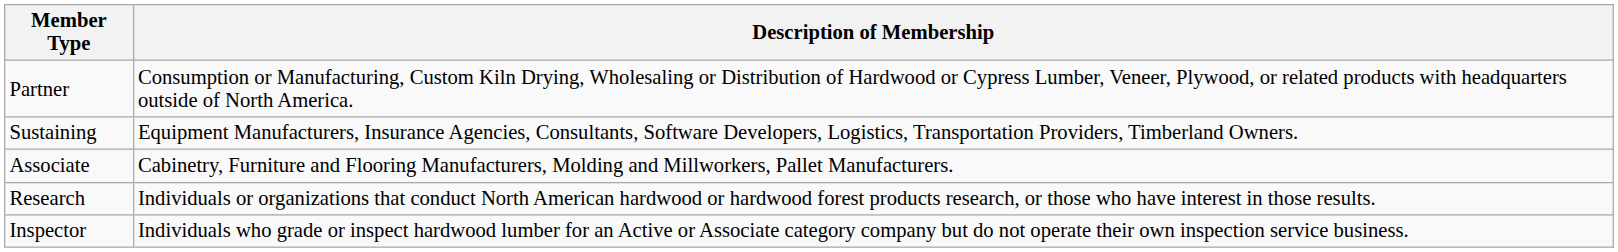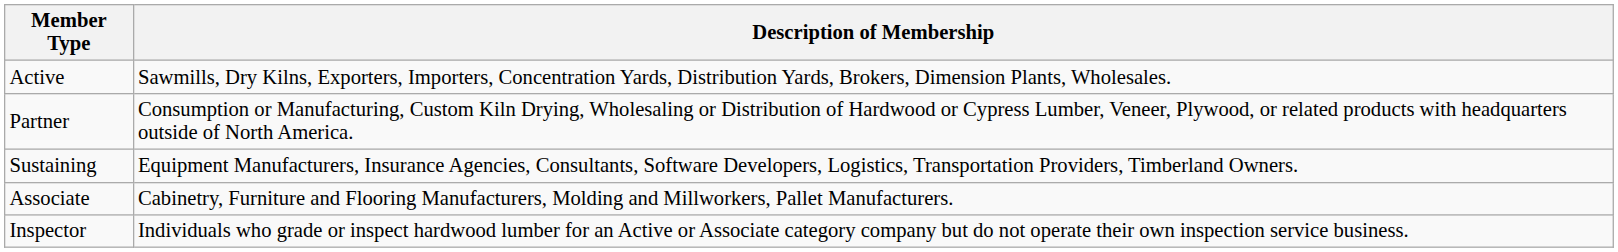 <table class="wikitable">
 <tr>
 <th>Member Type</th>
 <th>Description of Membership</th>
+</tr>
+<tr>
+<td>Active</td>
+<td>Sawmills, Dry Kilns, Exporters, Importers, Concentration Yards, Distribution Yards, Brokers, Dimension Plants, Wholesales.</td>
 </tr>
 <tr>
 <td>Partner</td>
 <td>Consumption or Manufacturing, Custom Kiln Drying, Wholesaling or Distribution of Hardwood or Cypress Lumber, Veneer, Plywood, or related products with headquarters outside of North America.</td>
 </tr>
 <tr>
 <td>Sustaining</td>
 <td>Equipment Manufacturers, Insurance Agencies, Consultants, Software Developers, Logistics, Transportation Providers, Timberland Owners.</td>
 </tr>
 <tr>
 <td>Associate</td>
 <td>Cabinetry, Furniture and Flooring Manufacturers, Molding and Millworkers, Pallet Manufacturers.</td>
 </tr>
 <tr>
-<td>Research</td>
-<td>Individuals or organizations that conduct North American hardwood or hardwood forest products research, or those who have interest in those results.</td>
-</tr>
-<tr>
 <td>Inspector</td>
 <td>Individuals who grade or inspect hardwood lumber for an Active or Associate category company but do not operate their own inspection service business.</td>
 </tr>
 </table>
